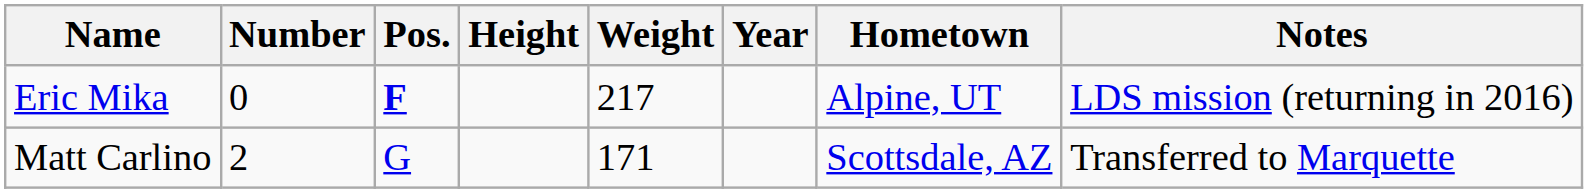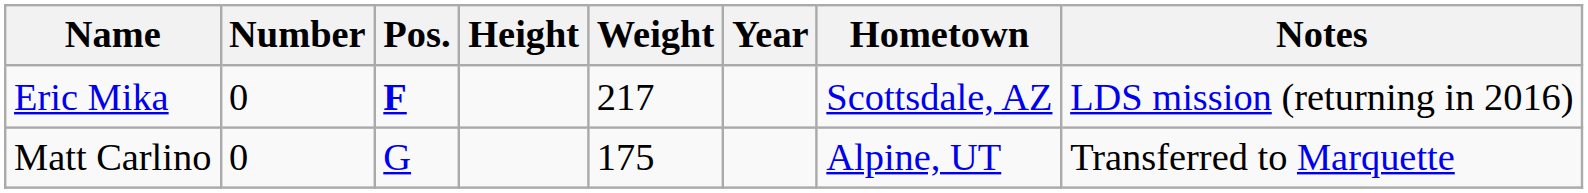 <table class="wikitable sortable" border="1">
 <tr>
 <th>Name</th>
 <th>Number</th>
 <th>Pos.</th>
 <th>Height</th>
 <th>Weight</th>
 <th>Year</th>
 <th>Hometown</th>
 <th class="unsortable">Notes</th>
 </tr>
 <tr>
 <td><a href='#'>Eric Mika</a></td>
 <td>0</td>
 <td><strong><a href='#'>F</a></strong></td>
 <td></td>
 <td>217</td>
 <td></td>
-<td><a href='#'>Alpine, UT</a></td>
+<td><a href='#'>Scottsdale, AZ</a></td>
 <td><a href='#'>LDS mission</a> (returning in 2016)</td>
 </tr>
 <tr>
 <td>Matt Carlino</td>
-<td>2</td>
+<td>0</td>
 <td><a href='#'>G</a></td>
 <td></td>
-<td>171</td>
+<td>175</td>
 <td></td>
-<td><a href='#'>Scottsdale, AZ</a></td>
+<td><a href='#'>Alpine, UT</a></td>
 <td>Transferred to <a href='#'>Marquette</a></td>
 </tr>
 </table>
